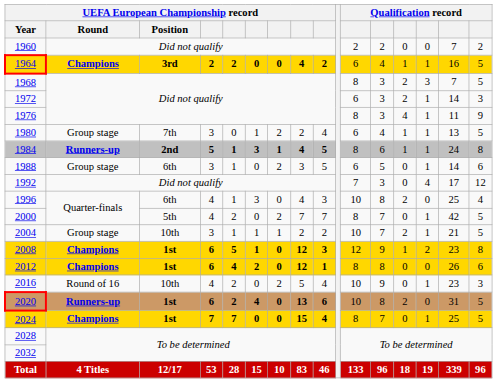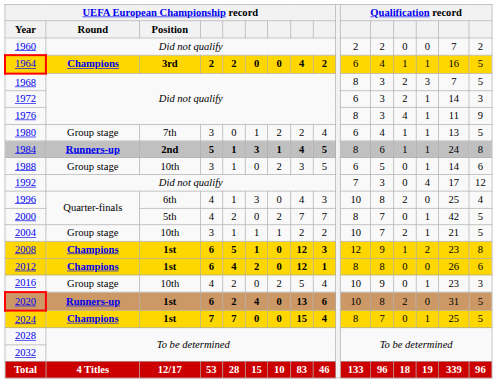 <table class="wikitable" style="text-align:center">
 <tr>
 <th colspan=9><a href='#'>UEFA European Championship</a> record</th>
 <th style="width:1%" rowspan=22></th>
 <th colspan=6><a href='#'>Qualification</a> record</th>
 </tr>
 <tr>
 <th>Year</th>
 <th>Round</th>
 <th>Position</th>
 <th></th>
 <th></th>
 <th></th>
 <th></th>
 <th></th>
 <th></th>
 <th></th>
 <th></th>
 <th></th>
 <th></th>
 <th></th>
 <th></th>
 </tr>
 <tr>
 <td> <a href='#'>1960</a></td>
 <td colspan=8><em>Did not qualify</em></td>
 <td>2</td>
 <td>2</td>
 <td>0</td>
 <td>0</td>
 <td>7</td>
 <td>2</td>
 </tr>
 <tr bgcolor=gold>
 <td style="border:3px solid red"> <a href='#'>1964</a></td>
 <td><strong><a href='#'>Champions</a></strong></td>
 <td><strong>3rd</strong></td>
 <td><strong>2</strong></td>
 <td><strong>2</strong></td>
 <td><strong>0</strong></td>
 <td><strong>0</strong></td>
 <td><strong>4</strong></td>
 <td><strong>2</strong></td>
 <td>6</td>
 <td>4</td>
 <td>1</td>
 <td>1</td>
 <td>16</td>
 <td>5</td>
 </tr>
 <tr>
 <td> <a href='#'>1968</a></td>
 <td rowspan=3 colspan=8><em>Did not qualify</em></td>
 <td>8</td>
 <td>3</td>
 <td>2</td>
 <td>3</td>
 <td>7</td>
 <td>5</td>
 </tr>
 <tr>
 <td> <a href='#'>1972</a></td>
 <td>6</td>
 <td>3</td>
 <td>2</td>
 <td>1</td>
 <td>14</td>
 <td>3</td>
 </tr>
 <tr>
 <td> <a href='#'>1976</a></td>
 <td>8</td>
 <td>3</td>
 <td>4</td>
 <td>1</td>
 <td>11</td>
 <td>9</td>
 </tr>
 <tr>
 <td> <a href='#'>1980</a></td>
 <td>Group stage</td>
 <td>7th</td>
 <td>3</td>
 <td>0</td>
 <td>1</td>
 <td>2</td>
 <td>2</td>
 <td>4</td>
 <td>6</td>
 <td>4</td>
 <td>1</td>
 <td>1</td>
 <td>13</td>
 <td>5</td>
 </tr>
 <tr bgcolor=silver>
 <td> <a href='#'>1984</a></td>
 <td><strong><a href='#'>Runners-up</a></strong></td>
 <td><strong>2nd</strong></td>
 <td><strong>5</strong></td>
 <td><strong>1</strong></td>
 <td><strong>3</strong></td>
 <td><strong>1</strong></td>
 <td><strong>4</strong></td>
 <td><strong>5</strong></td>
 <td>8</td>
 <td>6</td>
 <td>1</td>
 <td>1</td>
 <td>24</td>
 <td>8</td>
 </tr>
 <tr>
 <td> <a href='#'>1988</a></td>
 <td>Group stage</td>
-<td>6th</td>
+<td>10th</td>
 <td>3</td>
 <td>1</td>
 <td>0</td>
 <td>2</td>
 <td>3</td>
 <td>5</td>
 <td>6</td>
 <td>5</td>
 <td>0</td>
 <td>1</td>
 <td>14</td>
 <td>6</td>
 </tr>
 <tr>
 <td> <a href='#'>1992</a></td>
 <td colspan=8><em>Did not qualify</em></td>
 <td>7</td>
 <td>3</td>
 <td>0</td>
 <td>4</td>
 <td>17</td>
 <td>12</td>
 </tr>
 <tr>
 <td> <a href='#'>1996</a></td>
 <td rowspan=2>Quarter-finals</td>
 <td>6th</td>
 <td>4</td>
 <td>1</td>
 <td>3</td>
 <td>0</td>
 <td>4</td>
 <td>3</td>
 <td>10</td>
 <td>8</td>
 <td>2</td>
 <td>0</td>
 <td>25</td>
 <td>4</td>
 </tr>
 <tr>
 <td> <a href='#'>2000</a></td>
 <td>5th</td>
 <td>4</td>
 <td>2</td>
 <td>0</td>
 <td>2</td>
 <td>7</td>
 <td>7</td>
 <td>8</td>
 <td>7</td>
 <td>0</td>
 <td>1</td>
 <td>42</td>
 <td>5</td>
 </tr>
 <tr>
 <td> <a href='#'>2004</a></td>
 <td>Group stage</td>
 <td>10th</td>
 <td>3</td>
 <td>1</td>
 <td>1</td>
 <td>1</td>
 <td>2</td>
 <td>2</td>
 <td>10</td>
 <td>7</td>
 <td>2</td>
 <td>1</td>
 <td>21</td>
 <td>5</td>
 </tr>
 <tr bgcolor=gold>
 <td>  <a href='#'>2008</a></td>
 <td><strong><a href='#'>Champions</a></strong></td>
 <td><strong>1st</strong></td>
 <td><strong>6</strong></td>
 <td><strong>5</strong></td>
 <td><strong>1</strong></td>
 <td><strong>0</strong></td>
 <td><strong>12</strong></td>
 <td><strong>3</strong></td>
 <td>12</td>
 <td>9</td>
 <td>1</td>
 <td>2</td>
 <td>23</td>
 <td>8</td>
 </tr>
 <tr bgcolor=gold>
 <td>  <a href='#'>2012</a></td>
 <td><strong><a href='#'>Champions</a></strong></td>
 <td><strong>1st</strong></td>
 <td><strong>6</strong></td>
 <td><strong>4</strong></td>
 <td><strong>2</strong></td>
 <td><strong>0</strong></td>
 <td><strong>12</strong></td>
 <td><strong>1</strong></td>
 <td>8</td>
 <td>8</td>
 <td>0</td>
 <td>0</td>
 <td>26</td>
 <td>6</td>
 </tr>
 <tr>
 <td> <a href='#'>2016</a></td>
-<td>Round of 16</td>
+<td>Group stage</td>
 <td>10th</td>
 <td>4</td>
 <td>2</td>
 <td>0</td>
 <td>2</td>
 <td>5</td>
 <td>4</td>
 <td>10</td>
 <td>9</td>
 <td>0</td>
 <td>1</td>
 <td>23</td>
 <td>3</td>
 </tr>
 <tr bgcolor=#cc9966>
 <td style="border:3px solid red"> <a href='#'>2020</a></td>
 <td><strong><a href='#'>Runners-up</a></strong></td>
 <td><strong>1st</strong></td>
 <td><strong>6</strong></td>
 <td><strong>2</strong></td>
 <td><strong>4</strong></td>
 <td><strong>0</strong></td>
 <td><strong>13</strong></td>
 <td><strong>6</strong></td>
 <td>10</td>
 <td>8</td>
 <td>2</td>
 <td>0</td>
 <td>31</td>
 <td>5</td>
 </tr>
 <tr bgcolor=gold>
 <td> <a href='#'>2024</a></td>
 <td><strong><a href='#'>Champions</a></strong></td>
 <td><strong>1st</strong></td>
 <td><strong>7</strong></td>
 <td><strong>7</strong></td>
 <td><strong>0</strong></td>
 <td><strong>0</strong></td>
 <td><strong>15</strong></td>
 <td><strong>4</strong></td>
 <td>8</td>
 <td>7</td>
 <td>0</td>
 <td>1</td>
 <td>25</td>
 <td>5</td>
 </tr>
 <tr>
 <td>     <a href='#'>2028</a></td>
 <td colspan=9 rowspan=2><em>To be determined</em></td>
 <td colspan=9 rowspan=2><em>To be determined</em></td>
 </tr>
 <tr>
 <td>  <a href='#'>2032</a></td>
 </tr>
 <tr style="color:white">
 <th style="background:#c00">Total</th>
 <th style="background:#c00">4 Titles</th>
 <th style="background:#c00">12/17</th>
 <th style="background:#c00">53</th>
 <th style="background:#c00">28</th>
 <th style="background:#c00">15</th>
 <th style="background:#c00">10</th>
 <th style="background:#c00">83</th>
 <th style="background:#c00">46</th>
 <th style="background:#c00">133</th>
 <th style="background:#c00">96</th>
 <th style="background:#c00">18</th>
 <th style="background:#c00">19</th>
 <th style="background:#c00">339</th>
 <th style="background:#c00">96</th>
 </tr>
 </table>
